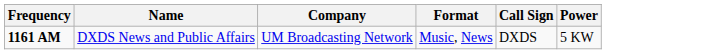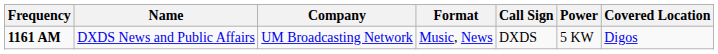 <table class="wikitable">
 <tr>
 <th>Frequency</th>
 <th>Name</th>
 <th>Company</th>
 <th>Format</th>
 <th>Call Sign</th>
 <th>Power</th>
+<th>Covered Location</th>
 </tr>
 <tr>
 <td><strong>1161 AM</strong></td>
 <td><a href='#'>DXDS News and Public Affairs</a></td>
 <td><a href='#'>UM Broadcasting Network</a></td>
 <td><a href='#'>Music</a>, <a href='#'>News</a></td>
 <td>DXDS</td>
 <td>5 KW</td>
+<td><a href='#'>Digos</a></td>
 </tr>
 </table>
